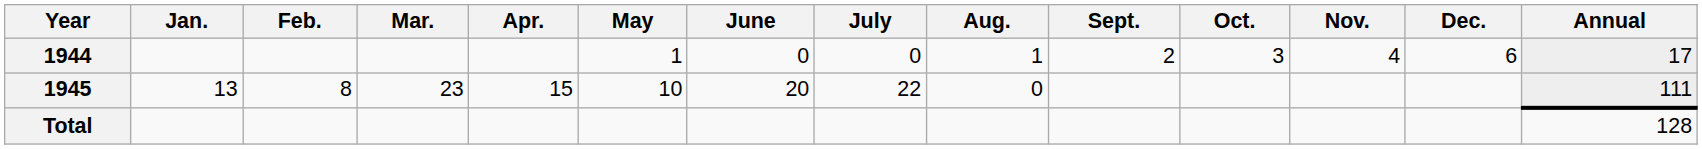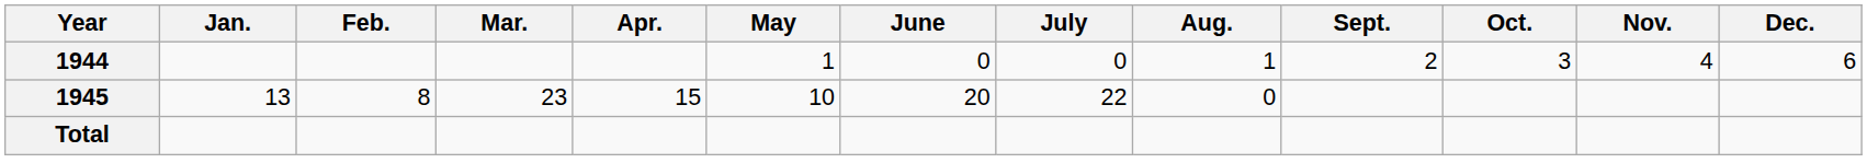 <table class="wikitable" style="text-align: right; width: 100%">
 <tr>
 <th>Year</th>
 <th>Jan.</th>
 <th>Feb.</th>
 <th>Mar.</th>
 <th>Apr.</th>
 <th>May</th>
 <th>June</th>
 <th>July</th>
 <th>Aug.</th>
 <th>Sept.</th>
 <th>Oct.</th>
 <th>Nov.</th>
 <th>Dec.</th>
-<th>Annual</th>
 </tr>
 <tr>
 <th style="text-align:center">1944</th>
 <td></td>
 <td></td>
 <td></td>
 <td></td>
 <td>1</td>
 <td>0</td>
 <td>0</td>
 <td>1</td>
 <td>2</td>
 <td>3</td>
 <td>4</td>
 <td>6</td>
-<td style="background: #eee;">17</td>
 </tr>
 <tr>
 <th style="text-align:center">1945</th>
 <td>13</td>
 <td>8</td>
 <td>23</td>
 <td>15</td>
 <td>10</td>
 <td>20</td>
 <td>22</td>
 <td>0</td>
 <td></td>
 <td></td>
 <td></td>
 <td></td>
-<td style="background: #eee;">111</td>
 </tr>
 <tr>
 <th style="text-align:center">Total</th>
 <td></td>
 <td></td>
 <td></td>
 <td></td>
 <td></td>
 <td></td>
 <td></td>
 <td></td>
 <td></td>
 <td></td>
 <td></td>
 <td></td>
-<td style="border-top: black solid">128</td>
 </tr>
 </table>
